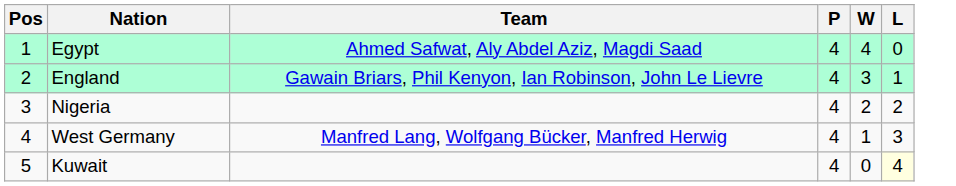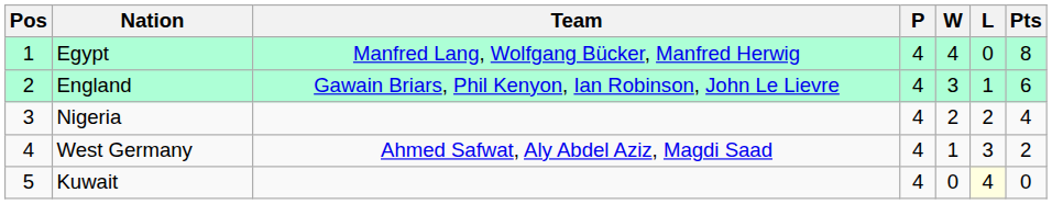 <table class="wikitable" style="font-size: 100%">
 <tr>
 <th width=20>Pos</th>
 <th width=150>Nation</th>
 <th width=500>Team</th>
 <th width=20>P</th>
 <th width=20>W</th>
 <th width=20>L</th>
+<th width=20>Pts</th>
 </tr>
 <tr align=center style="background: #ADFFD6;">
 <td>1</td>
 <td align="left"> Egypt</td>
-<td><a href='#'>Ahmed Safwat</a>, <a href='#'>Aly Abdel Aziz</a>, <a href='#'>Magdi Saad</a></td>
+<td><a href='#'>Manfred Lang</a>, <a href='#'>Wolfgang Bücker</a>, <a href='#'>Manfred Herwig</a></td>
 <td>4</td>
 <td>4</td>
 <td>0</td>
+<td>8</td>
 </tr>
 <tr align=center style="background: #ADFFD6;">
 <td>2</td>
 <td align="left"> England</td>
 <td><a href='#'>Gawain Briars</a>, <a href='#'>Phil Kenyon</a>, <a href='#'>Ian Robinson</a>, <a href='#'>John Le Lievre</a></td>
 <td>4</td>
 <td>3</td>
 <td>1</td>
+<td>6</td>
 </tr>
 <tr align=center>
 <td>3</td>
 <td align="left"> Nigeria</td>
 <td></td>
 <td>4</td>
 <td>2</td>
 <td>2</td>
+<td>4</td>
 </tr>
 <tr align=center>
 <td>4</td>
 <td align="left"> West Germany</td>
-<td><a href='#'>Manfred Lang</a>, <a href='#'>Wolfgang Bücker</a>, <a href='#'>Manfred Herwig</a></td>
+<td><a href='#'>Ahmed Safwat</a>, <a href='#'>Aly Abdel Aziz</a>, <a href='#'>Magdi Saad</a></td>
 <td>4</td>
 <td>1</td>
 <td>3</td>
+<td>2</td>
 </tr>
 <tr align=center>
 <td>5</td>
 <td align="left"> Kuwait</td>
 <td></td>
 <td>4</td>
 <td>0</td>
 <td style="background: lightyellow;">4</td>
+<td>0</td>
 </tr>
 </table>
